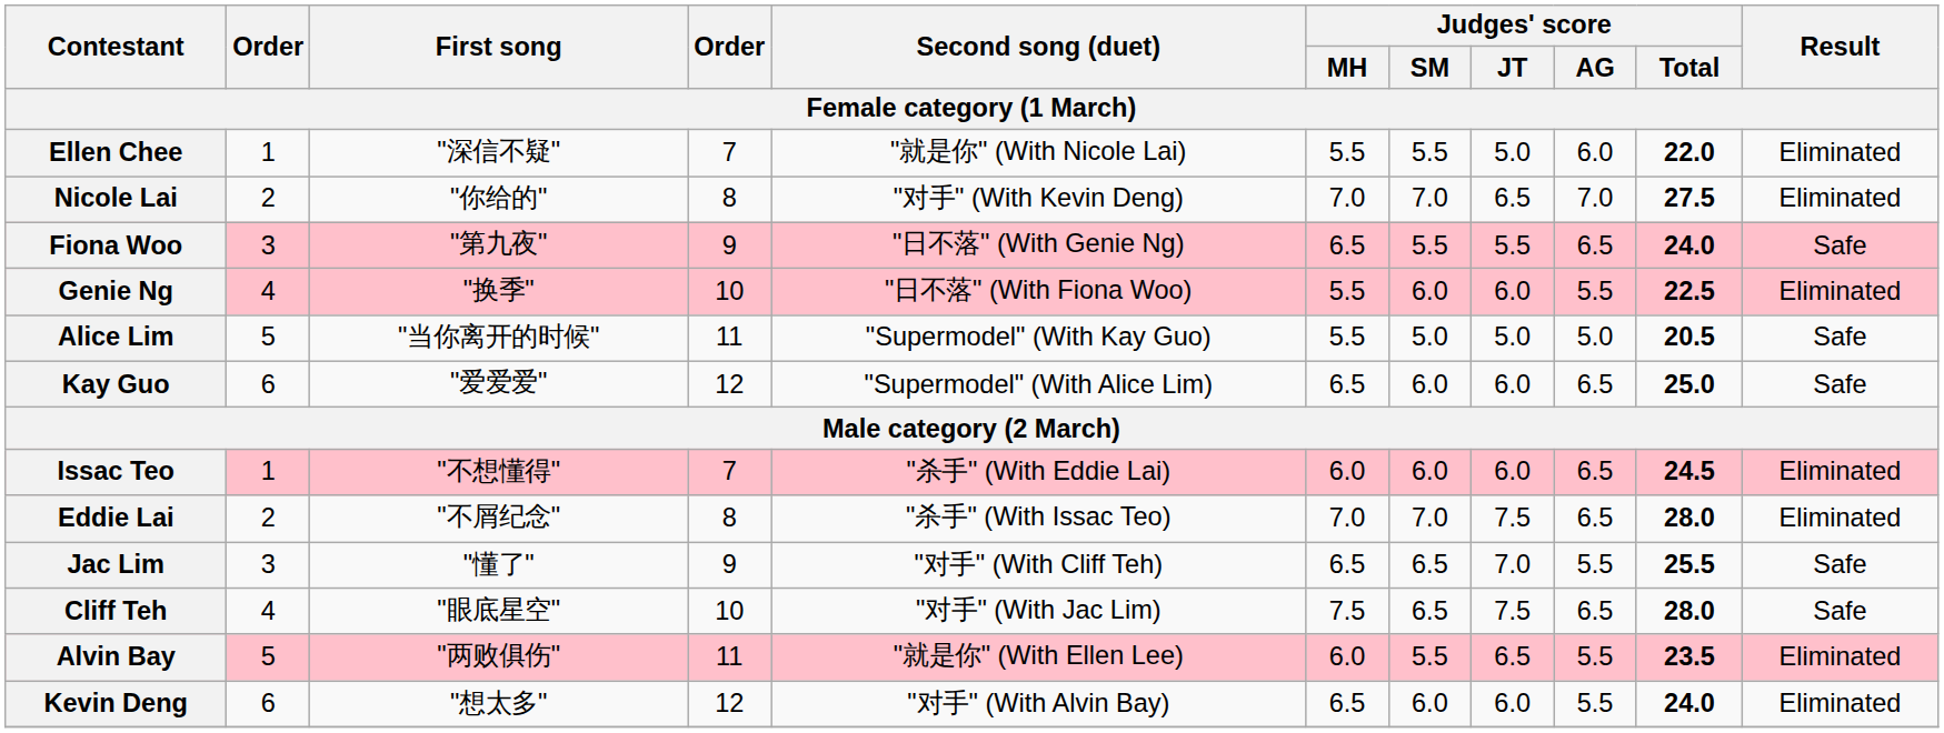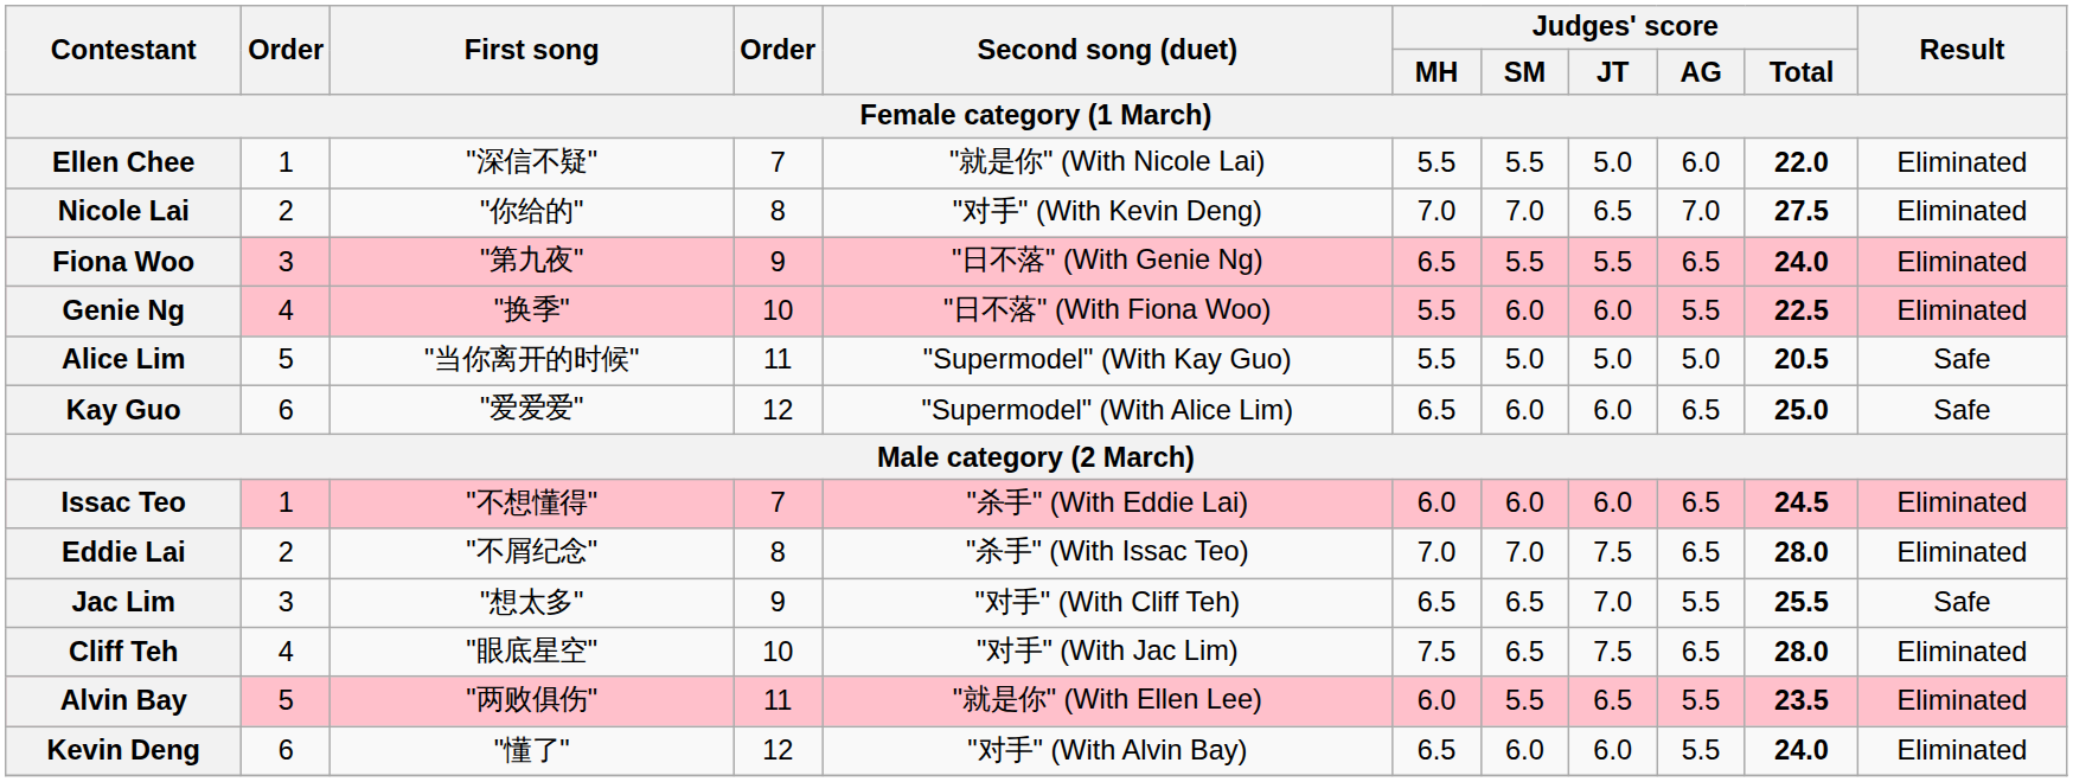 <table class="wikitable plainrowheaders" style="text-align:center;">
 <tr>
 <th rowspan=2 scope="col" style="width:8em;">Contestant</th>
 <th rowspan=2 scope="col">Order</th>
 <th rowspan=2 scope="col" style="width:14em;">First song</th>
 <th rowspan=2 scope="col">Order</th>
 <th rowspan=2 scope="col" style="width:20em;">Second song (duet)</th>
 <th colspan=5 scope="col">Judges' score</th>
 <th rowspan=2 scope="col" style="width:7em;">Result</th>
 </tr>
 <tr>
 <th style="width:2.7em;">MH</th>
 <th style="width:2.7em;">SM</th>
 <th style="width:2.7em;">JT</th>
 <th style="width:2.7em;">AG</th>
 <th style="width:3.6em;">Total</th>
 </tr>
 <tr>
 <th colspan=11>Female category (1 March)</th>
 </tr>
 <tr>
 <th scope="row">Ellen Chee</th>
 <td>1</td>
 <td>"深信不疑"</td>
 <td>7</td>
 <td>"就是你" (With Nicole Lai)</td>
 <td>5.5</td>
 <td>5.5</td>
 <td>5.0</td>
 <td>6.0</td>
 <td><strong>22.0</strong></td>
 <td>Eliminated</td>
 </tr>
 <tr>
 <th scope="row">Nicole Lai</th>
 <td>2</td>
 <td>"你给的"</td>
 <td>8</td>
 <td>"对手" (With Kevin Deng)</td>
 <td>7.0</td>
 <td>7.0</td>
 <td>6.5</td>
 <td>7.0</td>
 <td><strong>27.5</strong></td>
 <td>Eliminated</td>
 </tr>
 <tr style="background:pink;">
 <th scope="row">Fiona Woo</th>
 <td>3</td>
 <td>"第九夜"</td>
 <td>9</td>
 <td>"日不落" (With Genie Ng)</td>
 <td>6.5</td>
 <td>5.5</td>
 <td>5.5</td>
 <td>6.5</td>
 <td><strong>24.0</strong></td>
-<td>Safe</td>
+<td>Eliminated</td>
 </tr>
 <tr style="background:pink;">
 <th scope="row">Genie Ng</th>
 <td>4</td>
 <td>"换季"</td>
 <td>10</td>
 <td>"日不落" (With Fiona Woo)</td>
 <td>5.5</td>
 <td>6.0</td>
 <td>6.0</td>
 <td>5.5</td>
 <td><strong>22.5</strong></td>
 <td>Eliminated</td>
 </tr>
 <tr>
 <th scope="row">Alice Lim</th>
 <td>5</td>
 <td>"当你离开的时候"</td>
 <td>11</td>
 <td>"Supermodel" (With Kay Guo)</td>
 <td>5.5</td>
 <td>5.0</td>
 <td>5.0</td>
 <td>5.0</td>
 <td><strong>20.5</strong></td>
 <td>Safe</td>
 </tr>
 <tr>
 <th scope="row">Kay Guo</th>
 <td>6</td>
 <td>"爱爱爱"</td>
 <td>12</td>
 <td>"Supermodel" (With Alice Lim)</td>
 <td>6.5</td>
 <td>6.0</td>
 <td>6.0</td>
 <td>6.5</td>
 <td><strong> 25.0</strong></td>
 <td>Safe</td>
 </tr>
 <tr>
 <th colspan=11>Male category (2 March)</th>
 </tr>
 <tr style="background:pink;">
 <th scope="row">Issac Teo</th>
 <td>1</td>
 <td>"不想懂得"</td>
 <td>7</td>
 <td>"杀手" (With Eddie Lai)</td>
 <td>6.0</td>
 <td>6.0</td>
 <td>6.0</td>
 <td>6.5</td>
 <td><strong>24.5</strong></td>
 <td>Eliminated</td>
 </tr>
 <tr>
 <th scope="row">Eddie Lai</th>
 <td>2</td>
 <td>"不屑纪念"</td>
 <td>8</td>
 <td>"杀手" (With Issac Teo)</td>
 <td>7.0</td>
 <td>7.0</td>
 <td>7.5</td>
 <td>6.5</td>
 <td><strong>28.0</strong></td>
 <td>Eliminated</td>
 </tr>
 <tr>
 <th scope="row">Jac Lim</th>
 <td>3</td>
-<td>"懂了"</td>
+<td>"想太多"</td>
 <td>9</td>
 <td>"对手" (With Cliff Teh)</td>
 <td>6.5</td>
 <td>6.5</td>
 <td>7.0</td>
 <td>5.5</td>
 <td><strong>25.5</strong></td>
 <td>Safe</td>
 </tr>
 <tr>
 <th scope="row">Cliff Teh</th>
 <td>4</td>
 <td>"眼底星空"</td>
 <td>10</td>
 <td>"对手" (With Jac Lim)</td>
 <td>7.5</td>
 <td>6.5</td>
 <td>7.5</td>
 <td>6.5</td>
 <td><strong>28.0</strong></td>
-<td>Safe</td>
+<td>Eliminated</td>
 </tr>
 <tr style="background:pink;">
 <th scope="row">Alvin Bay</th>
 <td>5</td>
 <td>"两败俱伤"</td>
 <td>11</td>
 <td>"就是你" (With Ellen Lee)</td>
 <td>6.0</td>
 <td>5.5</td>
 <td>6.5</td>
 <td>5.5</td>
 <td><strong>23.5</strong></td>
 <td>Eliminated</td>
 </tr>
 <tr>
 <th scope="row">Kevin Deng</th>
 <td>6</td>
-<td>"想太多"</td>
+<td>"懂了"</td>
 <td>12</td>
 <td>"对手" (With Alvin Bay)</td>
 <td>6.5</td>
 <td>6.0</td>
 <td>6.0</td>
 <td>5.5</td>
 <td><strong> 24.0</strong></td>
 <td>Eliminated</td>
 </tr>
 <tr>
 </tr>
 </table>
